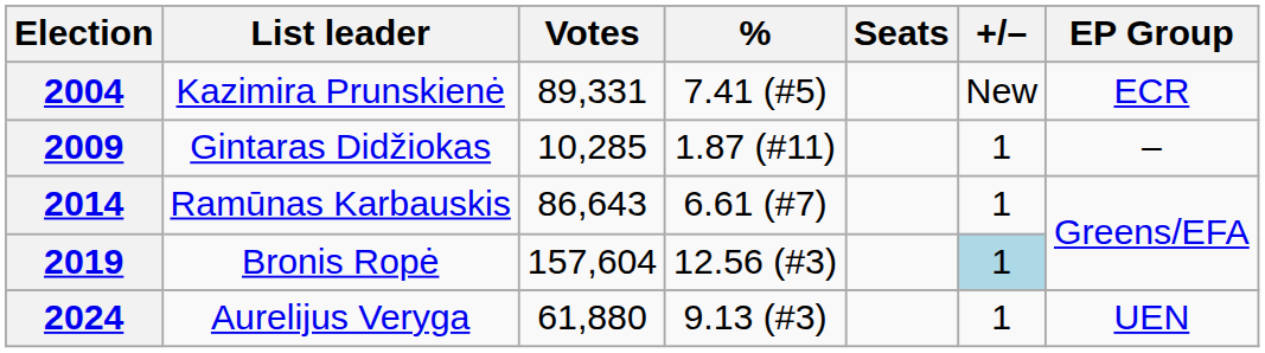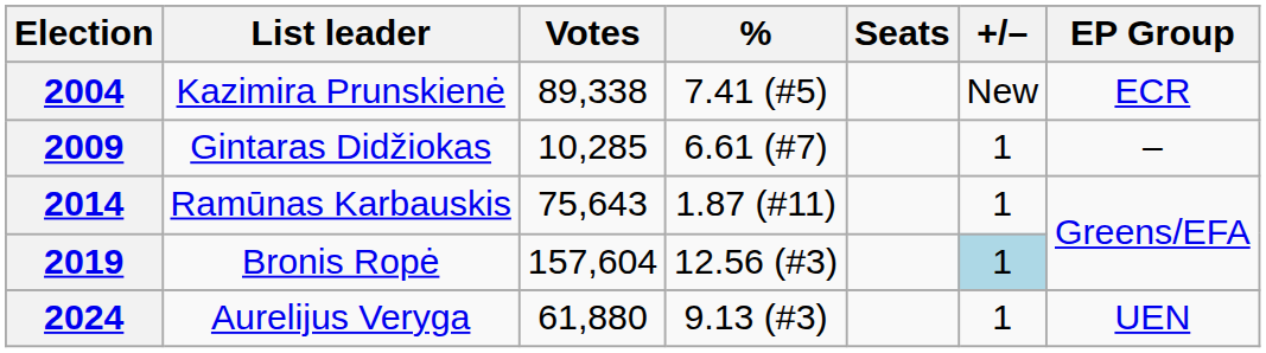 <table class=wikitable style="text-align: center;">
 <tr>
 <th>Election</th>
 <th>List leader</th>
 <th>Votes</th>
 <th>%</th>
 <th>Seats</th>
 <th>+/–</th>
 <th>EP Group</th>
 </tr>
 <tr>
 <th><a href='#'>2004</a></th>
 <td><a href='#'>Kazimira Prunskienė</a></td>
-<td>89,331</td>
+<td>89,338</td>
 <td>7.41 (#5)</td>
 <td></td>
 <td>New</td>
 <td><a href='#'>ECR</a></td>
 </tr>
 <tr>
 <th><a href='#'>2009</a></th>
 <td><a href='#'>Gintaras Didžiokas</a></td>
 <td>10,285</td>
-<td>1.87 (#11)</td>
+<td>6.61 (#7)</td>
 <td></td>
 <td> 1</td>
 <td>–</td>
 </tr>
 <tr>
 <th><a href='#'>2014</a></th>
 <td><a href='#'>Ramūnas Karbauskis</a></td>
-<td>86,643</td>
-<td>6.61 (#7)</td>
+<td>75,643</td>
+<td>1.87 (#11)</td>
 <td></td>
 <td> 1</td>
 <td rowspan=2><a href='#'>Greens/EFA</a></td>
 </tr>
 <tr>
 <th><a href='#'>2019</a></th>
 <td><a href='#'>Bronis Ropė</a></td>
 <td>157,604</td>
 <td>12.56 (#3)</td>
 <td></td>
 <td style="background: lightblue;"> 1</td>
 </tr>
 <tr>
 <th><a href='#'>2024</a></th>
 <td><a href='#'>Aurelijus Veryga</a></td>
 <td>61,880</td>
 <td>9.13 (#3)</td>
 <td></td>
 <td> 1</td>
 <td><a href='#'>UEN</a></td>
 </tr>
 </table>
